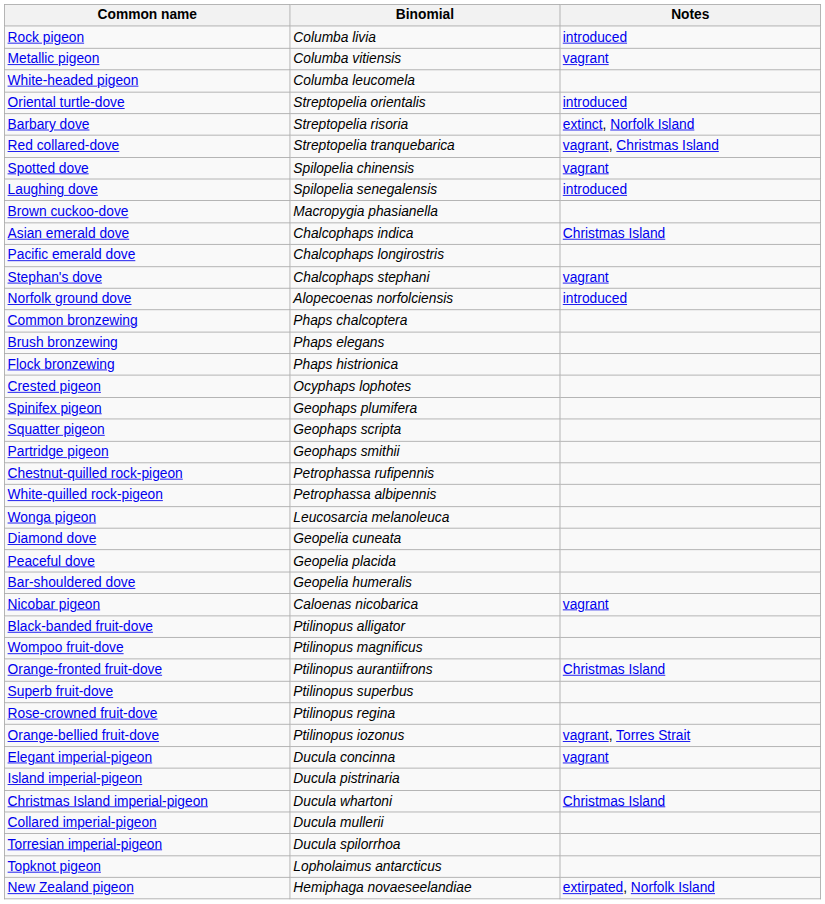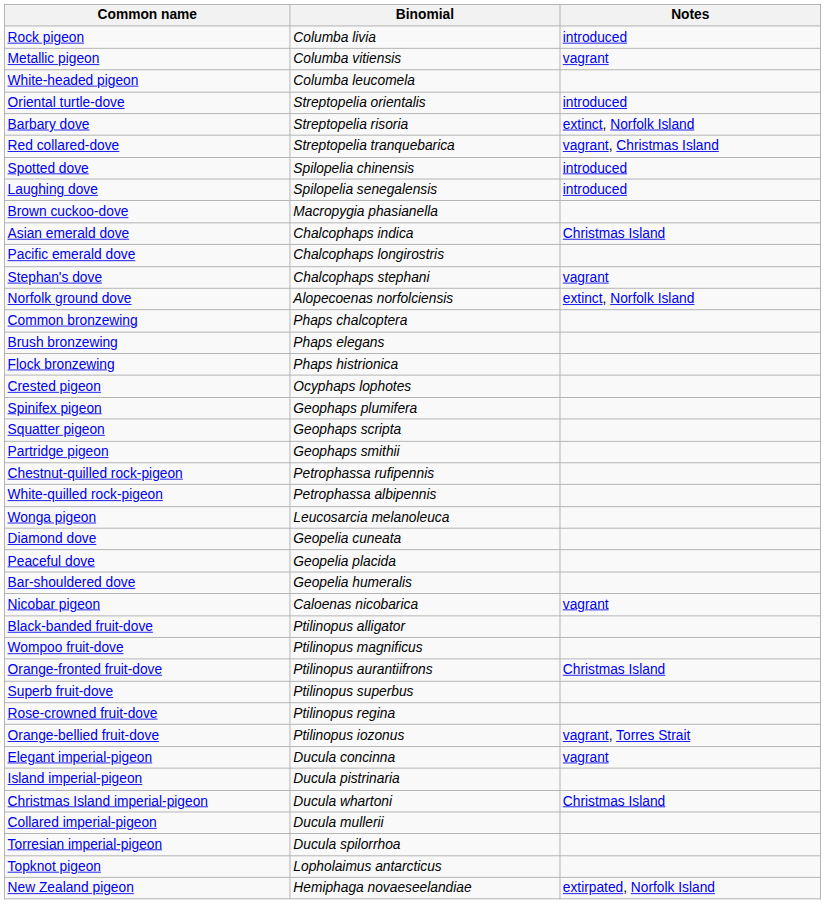 <table style="width:60%;" class="wikitable">
 <tr>
 <th width=35%>Common name</th>
 <th width=33%>Binomial</th>
 <th width=32%>Notes</th>
 </tr>
 <tr>
 <td><a href='#'>Rock pigeon</a></td>
 <td><em>Columba livia</em></td>
 <td><a href='#'>introduced</a></td>
 </tr>
 <tr>
 <td><a href='#'>Metallic pigeon</a></td>
 <td><em>Columba vitiensis</em></td>
 <td><a href='#'>vagrant</a></td>
 </tr>
 <tr>
 <td><a href='#'>White-headed pigeon</a></td>
 <td><em>Columba leucomela</em></td>
 <td></td>
 </tr>
 <tr>
 <td><a href='#'>Oriental turtle-dove</a></td>
 <td><em>Streptopelia orientalis</em></td>
 <td><a href='#'>introduced</a></td>
 </tr>
 <tr>
 <td><a href='#'>Barbary dove</a></td>
 <td><em>Streptopelia risoria</em></td>
 <td><a href='#'>extinct</a>, <a href='#'>Norfolk Island</a></td>
 </tr>
 <tr>
 <td><a href='#'>Red collared-dove</a></td>
 <td><em>Streptopelia tranquebarica</em></td>
 <td><a href='#'>vagrant</a>, <a href='#'>Christmas Island</a></td>
 </tr>
 <tr>
 <td><a href='#'>Spotted dove</a></td>
 <td><em>Spilopelia chinensis</em></td>
-<td><a href='#'>vagrant</a></td>
+<td><a href='#'>introduced</a></td>
 </tr>
 <tr>
 <td><a href='#'>Laughing dove</a></td>
 <td><em>Spilopelia senegalensis</em></td>
 <td><a href='#'>introduced</a></td>
 </tr>
 <tr>
 <td><a href='#'>Brown cuckoo-dove</a></td>
 <td><em>Macropygia phasianella</em></td>
 <td></td>
 </tr>
 <tr>
 <td><a href='#'>Asian emerald dove</a></td>
 <td><em>Chalcophaps indica</em></td>
 <td><a href='#'>Christmas Island</a></td>
 </tr>
 <tr>
 <td><a href='#'>Pacific emerald dove</a></td>
 <td><em>Chalcophaps longirostris</em></td>
 <td></td>
 </tr>
 <tr>
 <td><a href='#'>Stephan's dove</a></td>
 <td><em>Chalcophaps stephani</em></td>
 <td><a href='#'>vagrant</a></td>
 </tr>
 <tr>
 <td><a href='#'>Norfolk ground dove</a></td>
 <td><em>Alopecoenas norfolciensis</em></td>
-<td><a href='#'>introduced</a></td>
+<td><a href='#'>extinct</a>, <a href='#'>Norfolk Island</a></td>
 </tr>
 <tr>
 <td><a href='#'>Common bronzewing</a></td>
 <td><em>Phaps chalcoptera</em></td>
 <td></td>
 </tr>
 <tr>
 <td><a href='#'>Brush bronzewing</a></td>
 <td><em>Phaps elegans</em></td>
 <td></td>
 </tr>
 <tr>
 <td><a href='#'>Flock bronzewing</a></td>
 <td><em>Phaps histrionica</em></td>
 <td></td>
 </tr>
 <tr>
 <td><a href='#'>Crested pigeon</a></td>
 <td><em>Ocyphaps lophotes</em></td>
 <td></td>
 </tr>
 <tr>
 <td><a href='#'>Spinifex pigeon</a></td>
 <td><em>Geophaps plumifera</em></td>
 <td></td>
 </tr>
 <tr>
 <td><a href='#'>Squatter pigeon</a></td>
 <td><em>Geophaps scripta</em></td>
 <td></td>
 </tr>
 <tr>
 <td><a href='#'>Partridge pigeon</a></td>
 <td><em>Geophaps smithii</em></td>
 <td></td>
 </tr>
 <tr>
 <td><a href='#'>Chestnut-quilled rock-pigeon</a></td>
 <td><em>Petrophassa rufipennis</em></td>
 <td></td>
 </tr>
 <tr>
 <td><a href='#'>White-quilled rock-pigeon</a></td>
 <td><em>Petrophassa albipennis</em></td>
 <td></td>
 </tr>
 <tr>
 <td><a href='#'>Wonga pigeon</a></td>
 <td><em>Leucosarcia melanoleuca</em></td>
 <td></td>
 </tr>
 <tr>
 <td><a href='#'>Diamond dove</a></td>
 <td><em>Geopelia cuneata</em></td>
 <td></td>
 </tr>
 <tr>
 <td><a href='#'>Peaceful dove</a></td>
 <td><em>Geopelia placida</em></td>
 <td></td>
 </tr>
 <tr>
 <td><a href='#'>Bar-shouldered dove</a></td>
 <td><em>Geopelia humeralis</em></td>
 <td></td>
 </tr>
 <tr>
 <td><a href='#'>Nicobar pigeon</a></td>
 <td><em>Caloenas nicobarica</em></td>
 <td><a href='#'>vagrant</a></td>
 </tr>
 <tr>
 <td><a href='#'>Black-banded fruit-dove</a></td>
 <td><em>Ptilinopus alligator</em></td>
 <td></td>
 </tr>
 <tr>
 <td><a href='#'>Wompoo fruit-dove</a></td>
 <td><em>Ptilinopus magnificus</em></td>
 <td></td>
 </tr>
 <tr>
 <td><a href='#'>Orange-fronted fruit-dove</a></td>
 <td><em>Ptilinopus aurantiifrons</em></td>
 <td><a href='#'>Christmas Island</a></td>
 </tr>
 <tr>
 <td><a href='#'>Superb fruit-dove</a></td>
 <td><em>Ptilinopus superbus</em></td>
 <td></td>
 </tr>
 <tr>
 <td><a href='#'>Rose-crowned fruit-dove</a></td>
 <td><em>Ptilinopus regina</em></td>
 <td></td>
 </tr>
 <tr>
 <td><a href='#'>Orange-bellied fruit-dove</a></td>
 <td><em>Ptilinopus iozonus</em></td>
 <td><a href='#'>vagrant</a>, <a href='#'>Torres Strait</a></td>
 </tr>
 <tr>
 <td><a href='#'>Elegant imperial-pigeon</a></td>
 <td><em>Ducula concinna</em></td>
 <td><a href='#'>vagrant</a></td>
 </tr>
 <tr>
 <td><a href='#'>Island imperial-pigeon</a></td>
 <td><em>Ducula pistrinaria</em></td>
 <td></td>
 </tr>
 <tr>
 <td><a href='#'>Christmas Island imperial-pigeon</a></td>
 <td><em>Ducula whartoni</em></td>
 <td><a href='#'>Christmas Island</a></td>
 </tr>
 <tr>
 <td><a href='#'>Collared imperial-pigeon</a></td>
 <td><em>Ducula mullerii</em></td>
 <td></td>
 </tr>
 <tr>
 <td><a href='#'>Torresian imperial-pigeon</a></td>
 <td><em>Ducula spilorrhoa</em></td>
 <td></td>
 </tr>
 <tr>
 <td><a href='#'>Topknot pigeon</a></td>
 <td><em>Lopholaimus antarcticus</em></td>
 <td></td>
 </tr>
 <tr>
 <td><a href='#'>New Zealand pigeon</a></td>
 <td><em>Hemiphaga novaeseelandiae</em></td>
 <td><a href='#'>extirpated</a>, <a href='#'>Norfolk Island</a></td>
 </tr>
 </table>
